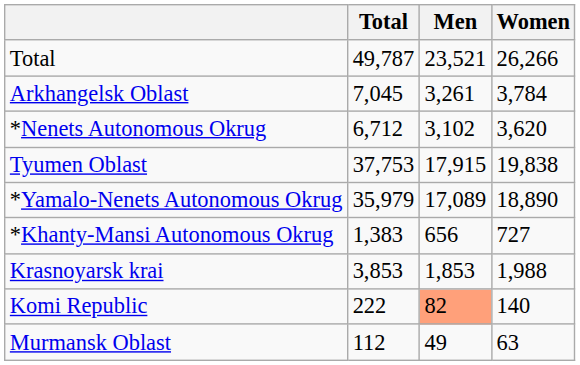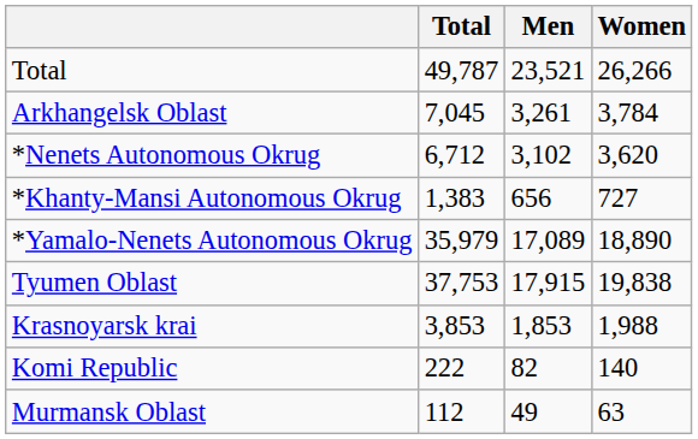 <table class="wikitable">
 <tr>
 <th></th>
 <th>Total</th>
 <th>Men</th>
 <th>Women</th>
 </tr>
 <tr --->
 <td>Total</td>
 <td>49,787</td>
 <td>23,521</td>
 <td>26,266</td>
 </tr>
 <tr --->
 <td><a href='#'>Arkhangelsk Oblast</a></td>
 <td>7,045</td>
 <td>3,261</td>
 <td>3,784</td>
 </tr>
 <tr --->
 <td>*<a href='#'>Nenets Autonomous Okrug</a></td>
 <td>6,712</td>
 <td>3,102</td>
 <td>3,620</td>
 </tr>
 <tr --->
-<td><a href='#'>Tyumen Oblast</a></td>
-<td>37,753</td>
-<td>17,915</td>
-<td>19,838</td>
+<td>*<a href='#'>Khanty-Mansi Autonomous Okrug</a></td>
+<td>1,383</td>
+<td>656</td>
+<td>727</td>
 </tr>
 <tr --->
 <td>*<a href='#'>Yamalo-Nenets Autonomous Okrug</a></td>
 <td>35,979</td>
 <td>17,089</td>
 <td>18,890</td>
 </tr>
 <tr --->
-<td>*<a href='#'>Khanty-Mansi Autonomous Okrug</a></td>
-<td>1,383</td>
-<td>656</td>
-<td>727</td>
+<td><a href='#'>Tyumen Oblast</a></td>
+<td>37,753</td>
+<td>17,915</td>
+<td>19,838</td>
 </tr>
 <tr --->
 <td><a href='#'>Krasnoyarsk krai</a></td>
 <td>3,853</td>
 <td>1,853</td>
 <td>1,988</td>
 </tr>
 <tr --->
 <td><a href='#'>Komi Republic</a></td>
 <td>222</td>
-<td style="background: lightsalmon;">82</td>
+<td>82</td>
 <td>140</td>
 </tr>
 <tr --->
 <td><a href='#'>Murmansk Oblast</a></td>
 <td>112</td>
 <td>49</td>
 <td>63</td>
 </tr>
 </table>
